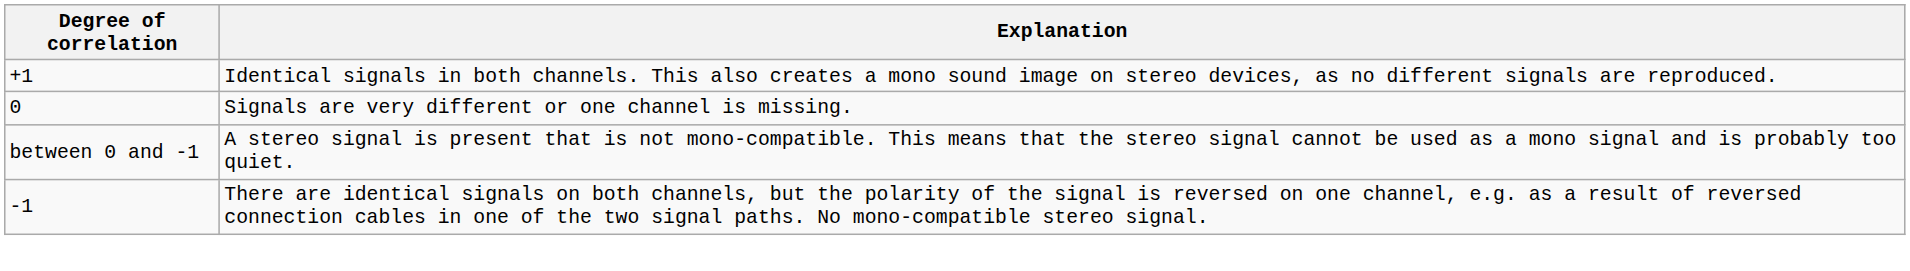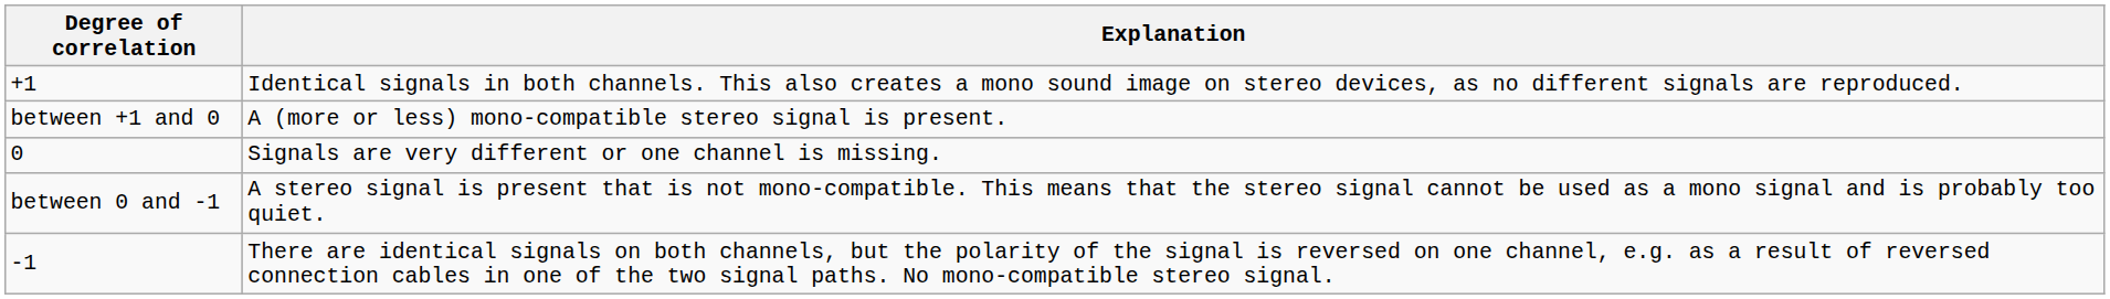 <table class="wikitable">
 <tr>
 <th>Degree of correlation</th>
 <th>Explanation</th>
 </tr>
 <tr>
 <td>+1</td>
 <td>Identical signals in both channels. This also creates a mono sound image on stereo devices, as no different signals are reproduced.</td>
+</tr>
+<tr>
+<td>between +1 and 0</td>
+<td>A (more or less) mono-compatible stereo signal is present.</td>
 </tr>
 <tr>
 <td>0</td>
 <td>Signals are very different or one channel is missing.</td>
 </tr>
 <tr>
 <td>between 0 and -1</td>
 <td>A stereo signal is present that is not mono-compatible. This means that the stereo signal cannot be used as a mono signal and is probably too quiet.</td>
 </tr>
 <tr>
 <td>-1</td>
 <td>There are identical signals on both channels, but the polarity of the signal is reversed on one channel, e.g. as a result of reversed connection cables in one of the two signal paths. No mono-compatible stereo signal.</td>
 </tr>
 </table>
